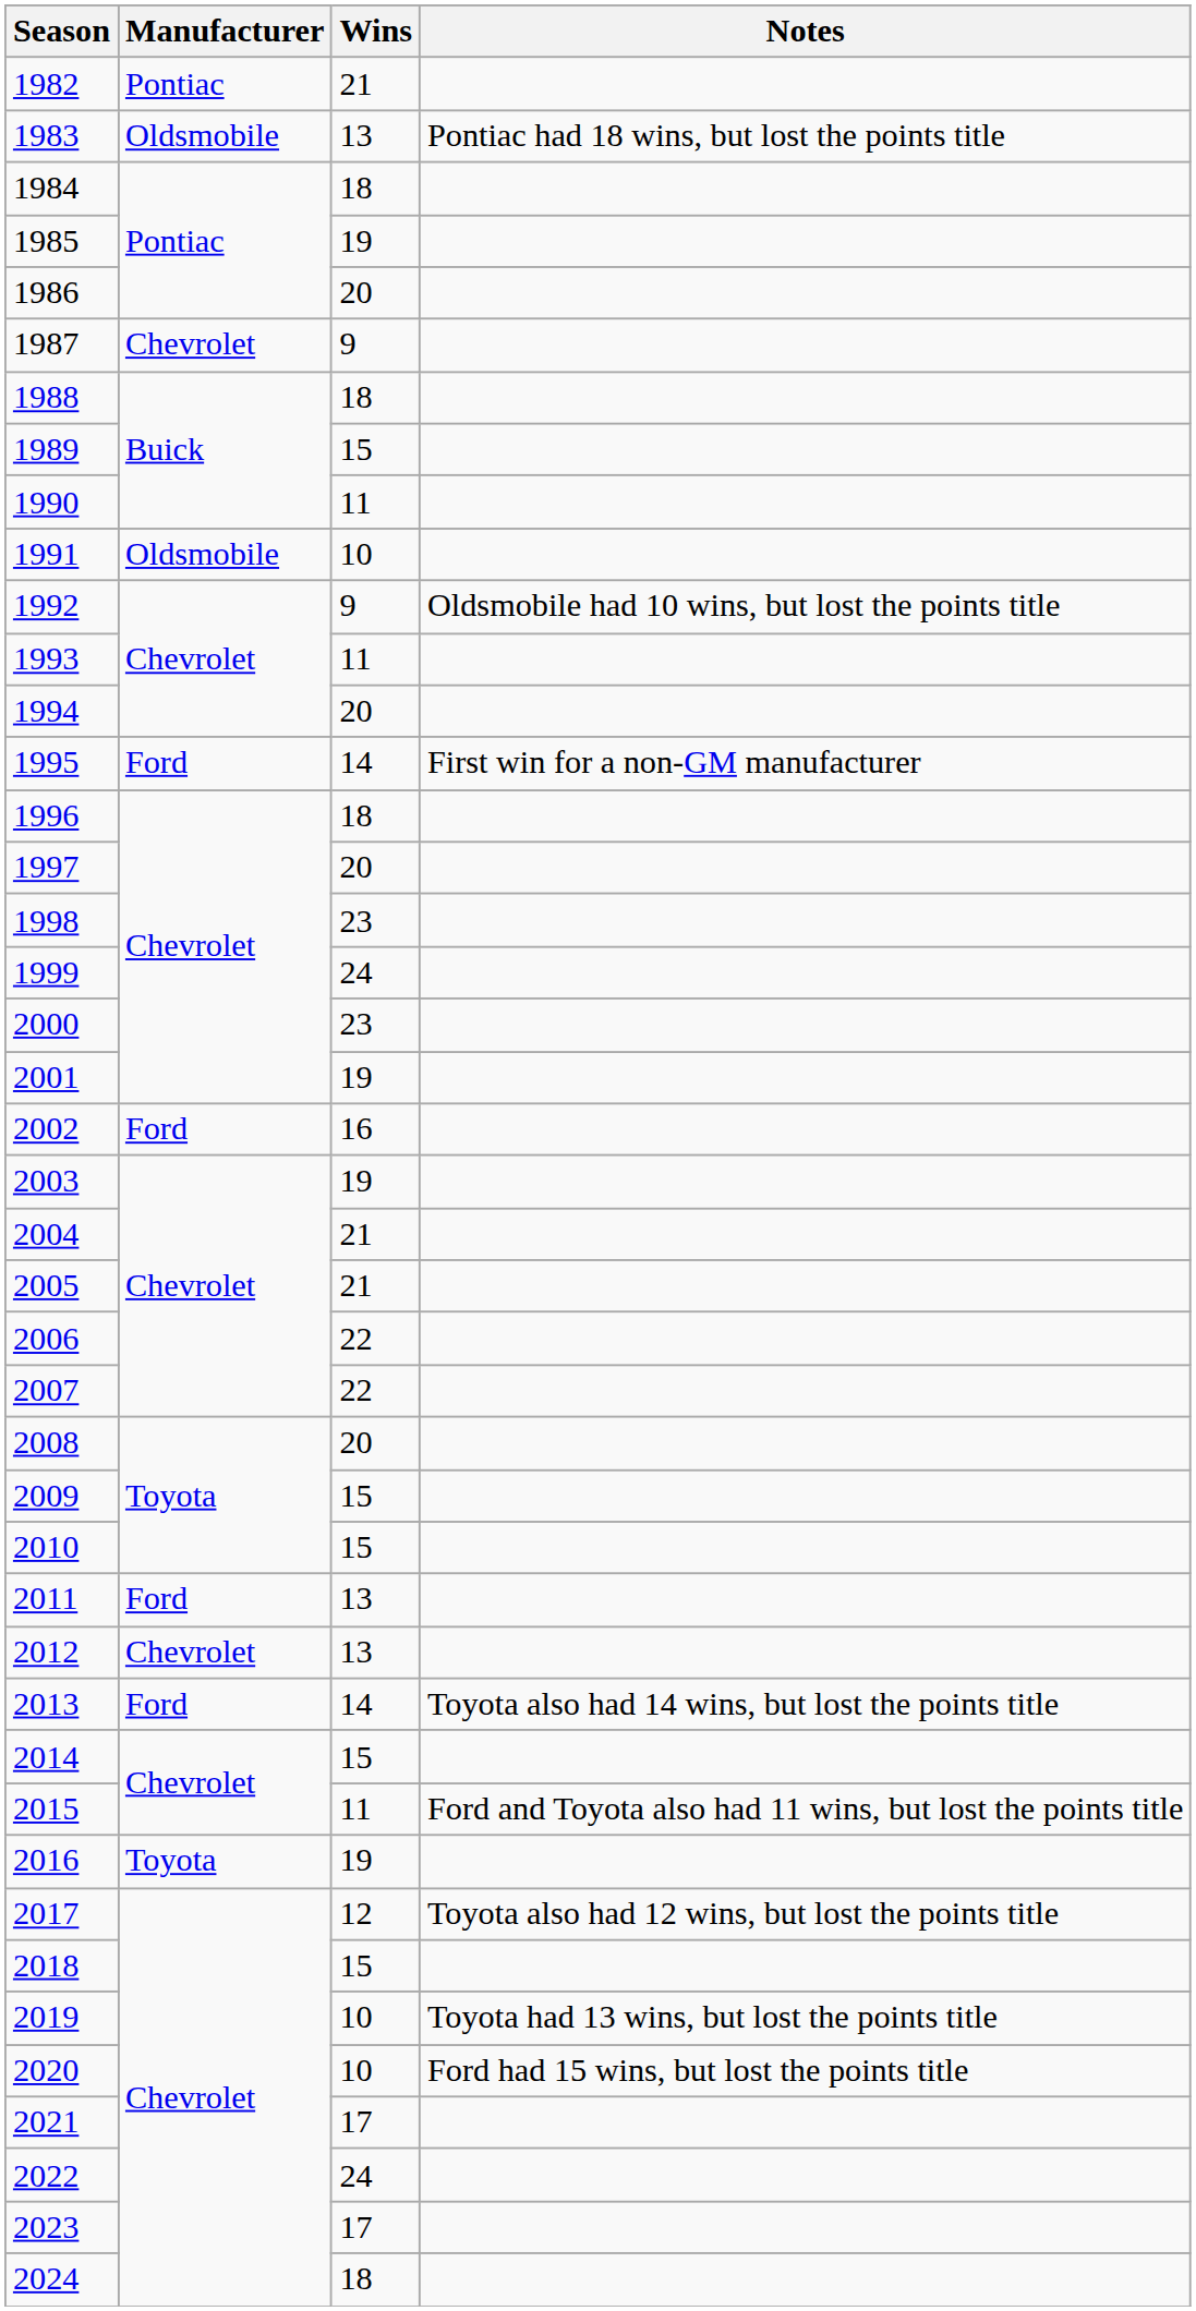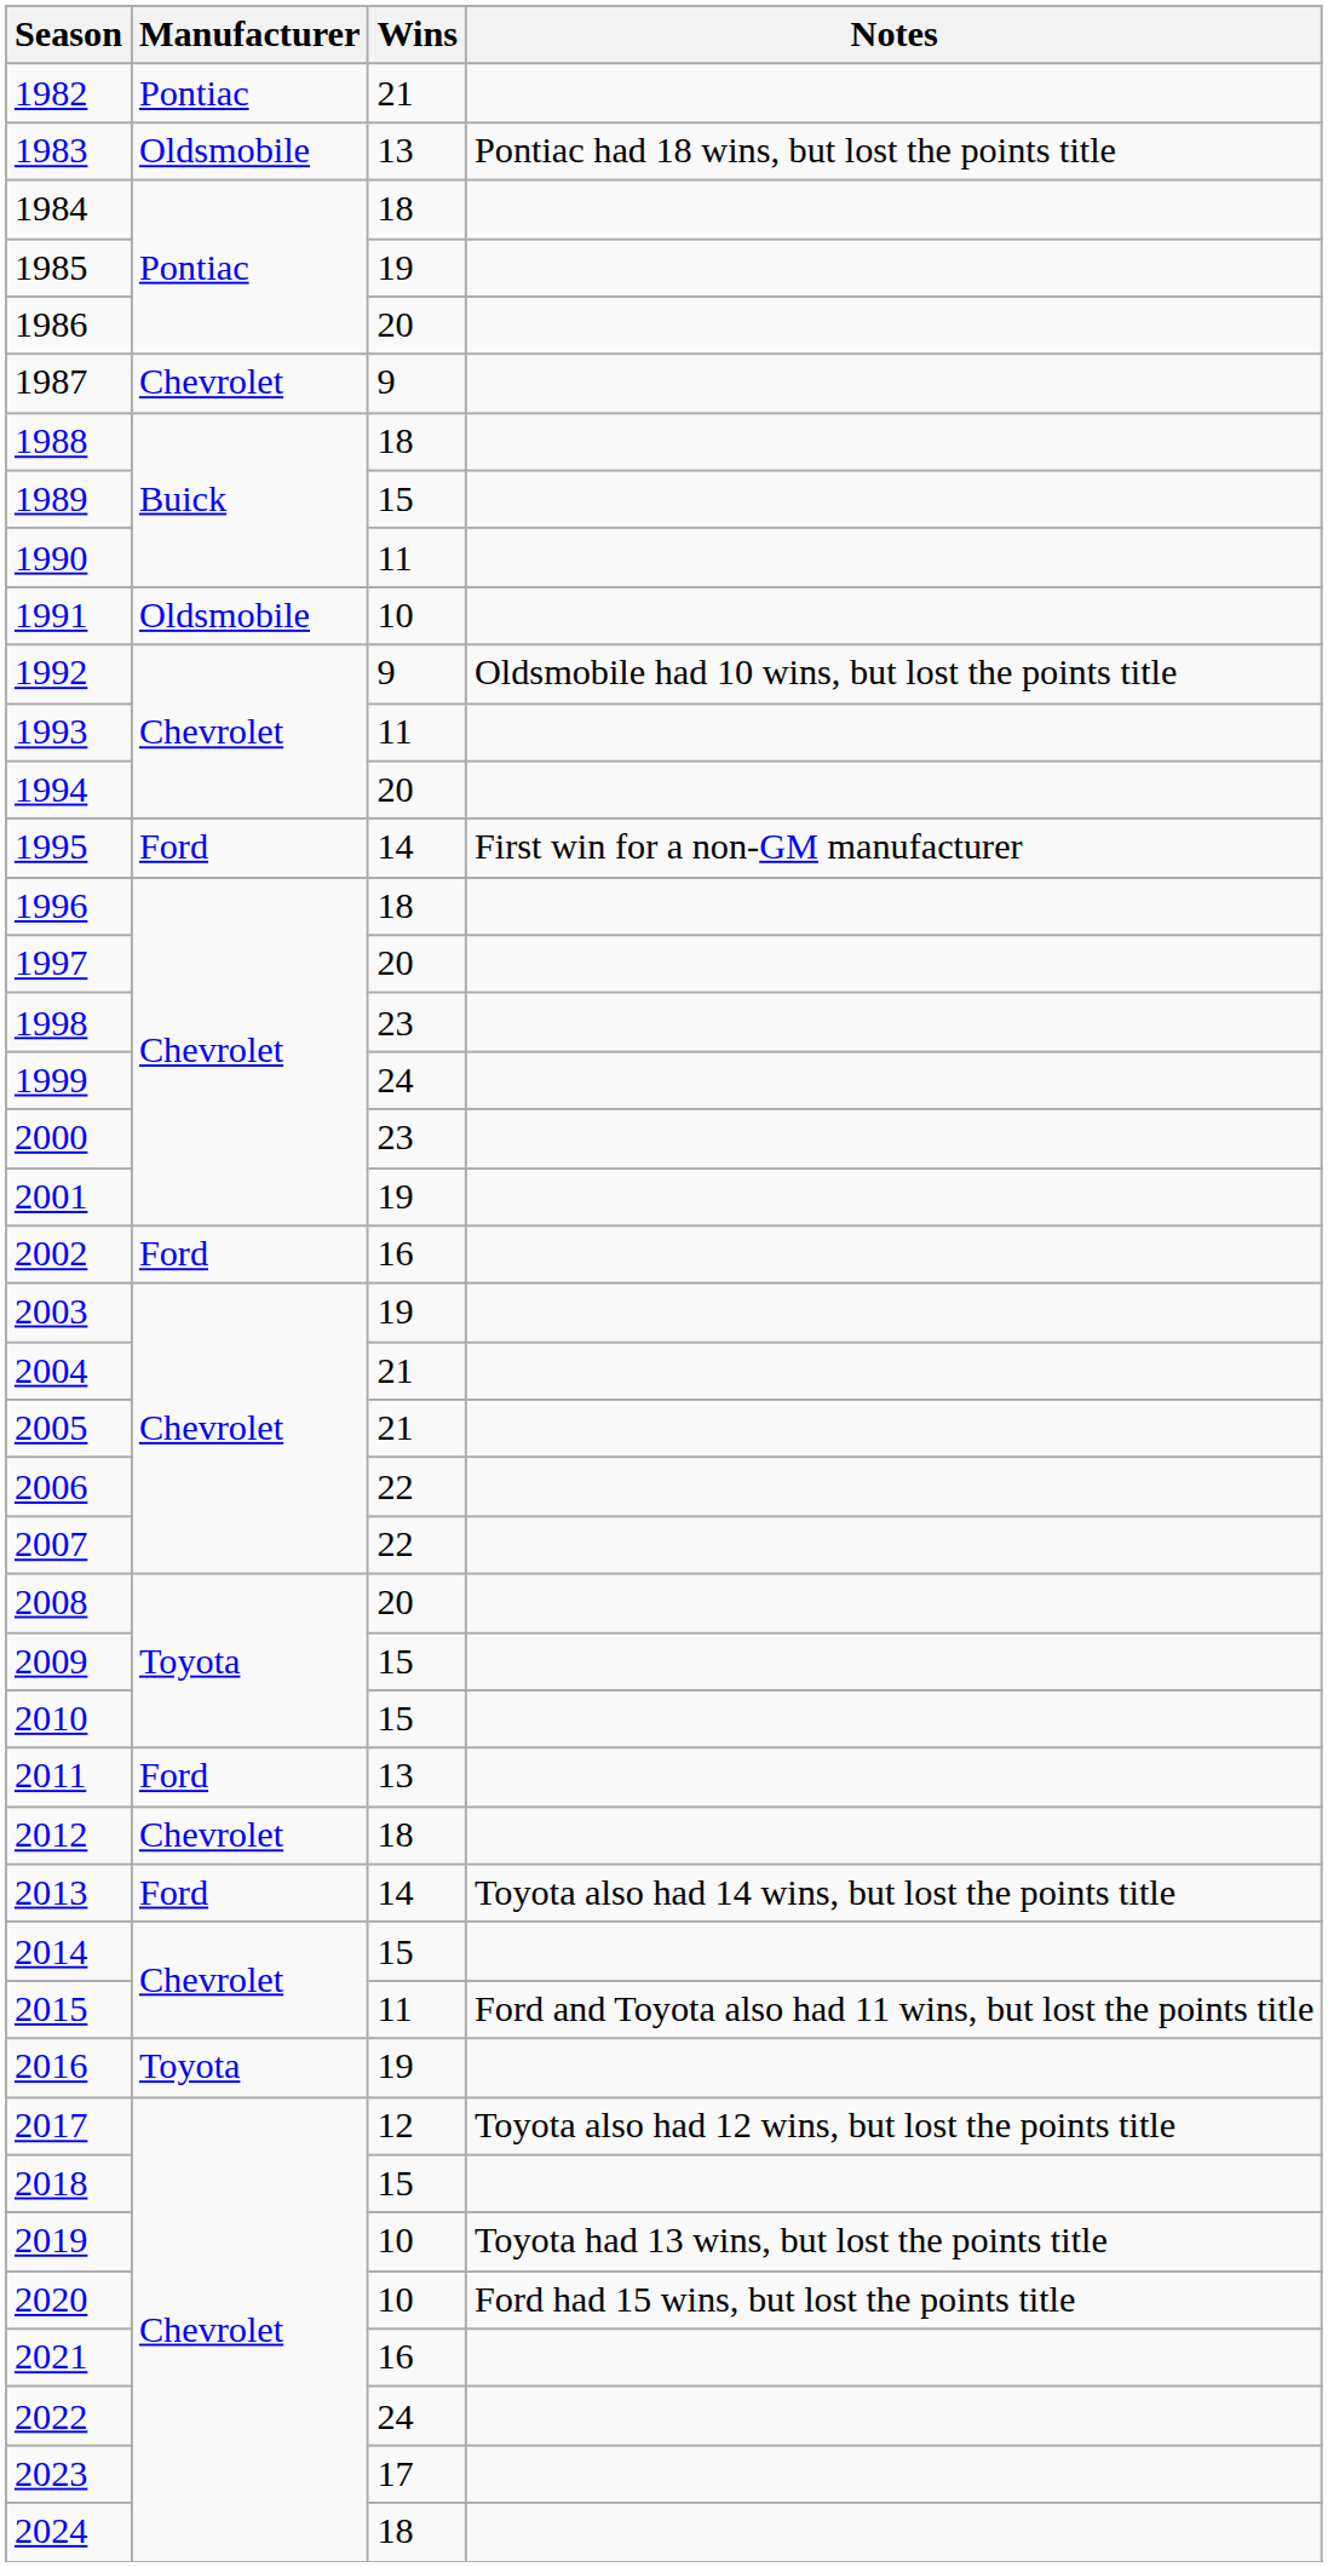 <table class="wikitable">
 <tr>
 <th>Season</th>
 <th>Manufacturer</th>
 <th>Wins</th>
 <th>Notes</th>
 </tr>
 <tr>
 <td><a href='#'>1982</a></td>
 <td><a href='#'>Pontiac</a></td>
 <td>21</td>
 <td></td>
 </tr>
 <tr>
 <td><a href='#'>1983</a></td>
 <td><a href='#'>Oldsmobile</a></td>
 <td>13</td>
 <td>Pontiac had 18 wins, but lost the points title</td>
 </tr>
 <tr>
 <td>1984</td>
 <td rowspan="3"><a href='#'>Pontiac</a></td>
 <td>18</td>
 <td></td>
 </tr>
 <tr>
 <td>1985</td>
 <td>19</td>
 <td></td>
 </tr>
 <tr>
 <td>1986</td>
 <td>20</td>
 <td></td>
 </tr>
 <tr>
 <td>1987</td>
 <td><a href='#'>Chevrolet</a></td>
 <td>9</td>
 <td></td>
 </tr>
 <tr>
 <td><a href='#'>1988</a></td>
 <td rowspan="3"><a href='#'>Buick</a></td>
 <td>18</td>
 <td></td>
 </tr>
 <tr>
 <td><a href='#'>1989</a></td>
 <td>15</td>
 <td></td>
 </tr>
 <tr>
 <td><a href='#'>1990</a></td>
 <td>11</td>
 <td></td>
 </tr>
 <tr>
 <td><a href='#'>1991</a></td>
 <td><a href='#'>Oldsmobile</a></td>
 <td>10</td>
 <td></td>
 </tr>
 <tr>
 <td><a href='#'>1992</a></td>
 <td rowspan="3"><a href='#'>Chevrolet</a></td>
 <td>9</td>
 <td>Oldsmobile had 10 wins, but lost the points title</td>
 </tr>
 <tr>
 <td><a href='#'>1993</a></td>
 <td>11</td>
 <td></td>
 </tr>
 <tr>
 <td><a href='#'>1994</a></td>
 <td>20</td>
 <td></td>
 </tr>
 <tr>
 <td><a href='#'>1995</a></td>
 <td><a href='#'>Ford</a></td>
 <td>14</td>
 <td>First win for a non-<a href='#'>GM</a> manufacturer</td>
 </tr>
 <tr>
 <td><a href='#'>1996</a></td>
 <td rowspan="6"><a href='#'>Chevrolet</a></td>
 <td>18</td>
 <td></td>
 </tr>
 <tr>
 <td><a href='#'>1997</a></td>
 <td>20</td>
 <td></td>
 </tr>
 <tr>
 <td><a href='#'>1998</a></td>
 <td>23</td>
 <td></td>
 </tr>
 <tr>
 <td><a href='#'>1999</a></td>
 <td>24</td>
 <td></td>
 </tr>
 <tr>
 <td><a href='#'>2000</a></td>
 <td>23</td>
 <td></td>
 </tr>
 <tr>
 <td><a href='#'>2001</a></td>
 <td>19</td>
 <td></td>
 </tr>
 <tr>
 <td><a href='#'>2002</a></td>
 <td><a href='#'>Ford</a></td>
 <td>16</td>
 <td></td>
 </tr>
 <tr>
 <td><a href='#'>2003</a></td>
 <td rowspan="5"><a href='#'>Chevrolet</a></td>
 <td>19</td>
 <td></td>
 </tr>
 <tr>
 <td><a href='#'>2004</a></td>
 <td>21</td>
 <td></td>
 </tr>
 <tr>
 <td><a href='#'>2005</a></td>
 <td>21</td>
 <td></td>
 </tr>
 <tr>
 <td><a href='#'>2006</a></td>
 <td>22</td>
 <td></td>
 </tr>
 <tr>
 <td><a href='#'>2007</a></td>
 <td>22</td>
 <td></td>
 </tr>
 <tr>
 <td><a href='#'>2008</a></td>
 <td rowspan="3"><a href='#'>Toyota</a></td>
 <td>20</td>
 <td></td>
 </tr>
 <tr>
 <td><a href='#'>2009</a></td>
 <td>15</td>
 <td></td>
 </tr>
 <tr>
 <td><a href='#'>2010</a></td>
 <td>15</td>
 <td></td>
 </tr>
 <tr>
 <td><a href='#'>2011</a></td>
 <td><a href='#'>Ford</a></td>
 <td>13</td>
 <td></td>
 </tr>
 <tr>
 <td><a href='#'>2012</a></td>
 <td><a href='#'>Chevrolet</a></td>
-<td>13</td>
+<td>18</td>
 <td></td>
 </tr>
 <tr>
 <td><a href='#'>2013</a></td>
 <td><a href='#'>Ford</a></td>
 <td>14</td>
 <td>Toyota also had 14 wins, but lost the points title</td>
 </tr>
 <tr>
 <td><a href='#'>2014</a></td>
 <td rowspan="2"><a href='#'>Chevrolet</a></td>
 <td>15</td>
 <td></td>
 </tr>
 <tr>
 <td><a href='#'>2015</a></td>
 <td>11</td>
 <td>Ford and Toyota also had 11 wins, but lost the points title</td>
 </tr>
 <tr>
 <td><a href='#'>2016</a></td>
 <td><a href='#'>Toyota</a></td>
 <td>19</td>
 <td></td>
 </tr>
 <tr>
 <td><a href='#'>2017</a></td>
 <td rowspan="8"><a href='#'>Chevrolet</a></td>
 <td>12</td>
 <td>Toyota also had 12 wins, but lost the points title</td>
 </tr>
 <tr>
 <td><a href='#'>2018</a></td>
 <td>15</td>
 <td></td>
 </tr>
 <tr>
 <td><a href='#'>2019</a></td>
 <td>10</td>
 <td>Toyota had 13 wins, but lost the points title</td>
 </tr>
 <tr>
 <td><a href='#'>2020</a></td>
 <td>10</td>
 <td>Ford had 15 wins, but lost the points title</td>
 </tr>
 <tr>
 <td><a href='#'>2021</a></td>
-<td>17</td>
+<td>16</td>
 <td></td>
 </tr>
 <tr>
 <td><a href='#'>2022</a></td>
 <td>24</td>
 <td></td>
 </tr>
 <tr>
 <td><a href='#'>2023</a></td>
 <td>17</td>
 <td></td>
 </tr>
 <tr>
 <td><a href='#'>2024</a></td>
 <td>18</td>
 <td></td>
 </tr>
 </table>
